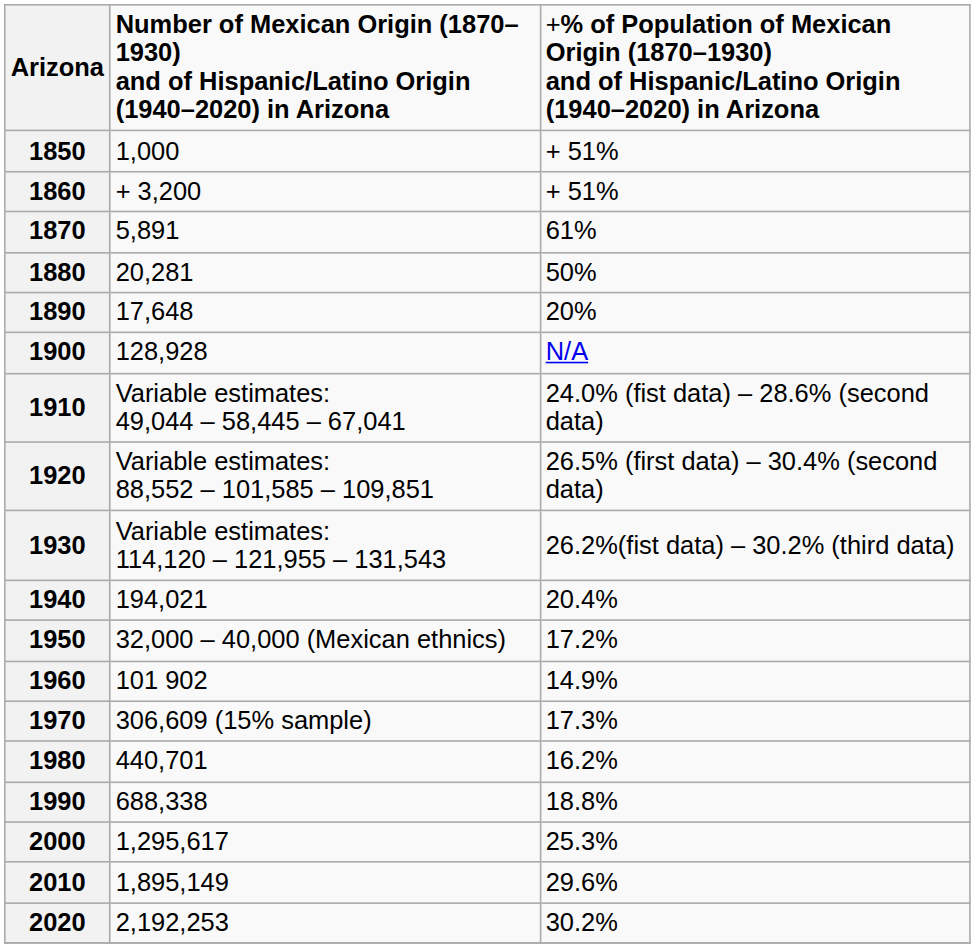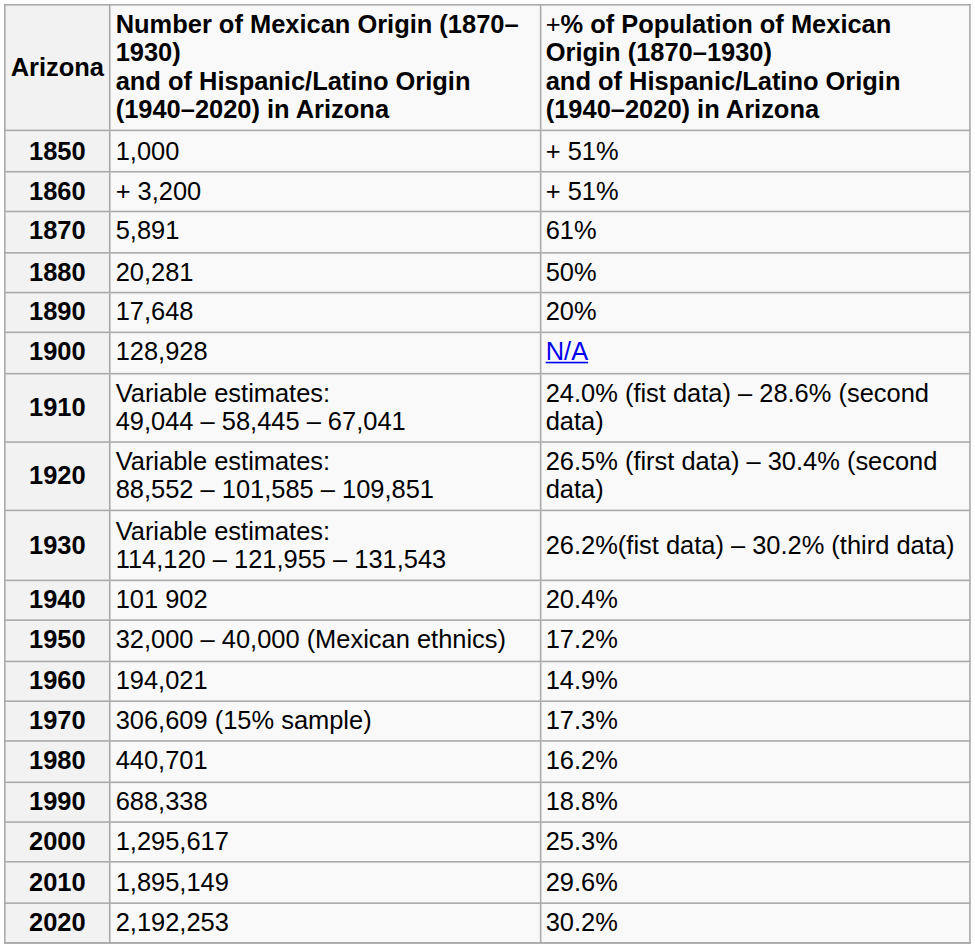 <table class="wikitable sortable" font-size:75%">
 <tr>
 <th> Arizona</th>
 <td><strong>Number of Mexican Origin (1870–1930)<br> and of Hispanic/Latino Origin (1940–2020) in Arizona</strong></td>
 <td>+<strong>% of Population of Mexican Origin (1870–1930)<br> and of Hispanic/Latino Origin (1940–2020) in Arizona</strong></td>
 </tr>
 <tr>
 <th>1850</th>
 <td>1,000</td>
 <td>+ 51% </td>
 </tr>
 <tr>
 <th>1860</th>
 <td>+ 3,200</td>
 <td>+ 51%</td>
 </tr>
 <tr>
 <th>1870</th>
 <td>5,891</td>
 <td>61%</td>
 </tr>
 <tr>
 <th>1880</th>
 <td>20,281</td>
 <td>50%</td>
 </tr>
 <tr>
 <th>1890</th>
 <td>17,648</td>
 <td>20%</td>
 </tr>
 <tr>
 <th>1900</th>
 <td>128,928</td>
 <td><a href='#'>N/A</a></td>
 </tr>
 <tr>
 <th>1910</th>
 <td>Variable estimates:<br> 49,044 – 58,445 – 67,041</td>
 <td>24.0% (fist data) – 28.6% (second data)</td>
 </tr>
 <tr>
 <th>1920</th>
 <td>Variable estimates:<br> 88,552 – 101,585 – 109,851</td>
 <td>26.5% (first data) – 30.4% (second data)</td>
 </tr>
 <tr>
 <th>1930</th>
 <td>Variable estimates:<br> 114,120 – 121,955  – 131,543</td>
 <td>26.2%(fist data) – 30.2% (third data)</td>
 </tr>
 <tr>
 <th>1940</th>
-<td>194,021</td>
+<td>101 902</td>
 <td>20.4%</td>
 </tr>
 <tr>
 <th>1950</th>
 <td>32,000 – 40,000 (Mexican ethnics)</td>
 <td>17.2%</td>
 </tr>
 <tr>
 <th>1960</th>
-<td>101 902</td>
+<td>194,021</td>
 <td>14.9%</td>
 </tr>
 <tr>
 <th>1970</th>
 <td>306,609 (15% sample)</td>
 <td>17.3%</td>
 </tr>
 <tr>
 <th>1980</th>
 <td>440,701</td>
 <td>16.2%</td>
 </tr>
 <tr>
 <th>1990</th>
 <td>688,338</td>
 <td>18.8%</td>
 </tr>
 <tr>
 <th>2000</th>
 <td>1,295,617</td>
 <td>25.3%</td>
 </tr>
 <tr>
 <th>2010</th>
 <td>1,895,149</td>
 <td>29.6%</td>
 </tr>
 <tr>
 <th>2020</th>
 <td>2,192,253</td>
 <td>30.2%</td>
 </tr>
 <tr>
 </tr>
 </table>
